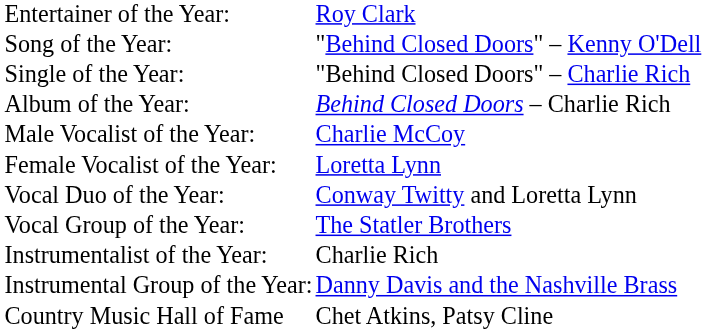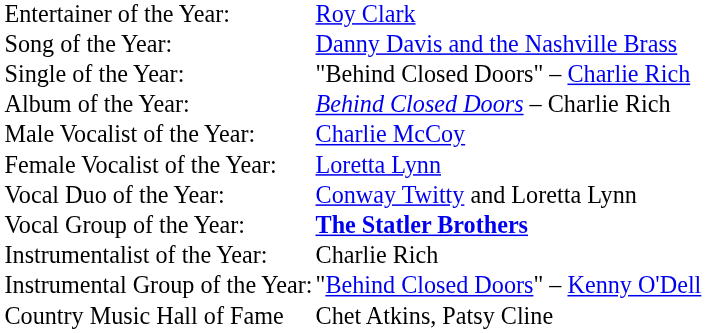 <table cellspacing="0" border="0" cellpadding="1">
 <tr>
 <td>Entertainer of the Year:</td>
 <td><a href='#'>Roy Clark</a></td>
 </tr>
 <tr>
 <td>Song of the Year:</td>
-<td>"<a href='#'>Behind Closed Doors</a>" – <a href='#'>Kenny O'Dell</a></td>
+<td><a href='#'>Danny Davis and the Nashville Brass</a></td>
 </tr>
 <tr>
 <td>Single of the Year:</td>
 <td>"Behind Closed Doors" – <a href='#'>Charlie Rich</a></td>
 </tr>
 <tr>
 <td>Album of the Year:</td>
 <td><em><a href='#'>Behind Closed Doors</a></em> – Charlie Rich</td>
 </tr>
 <tr>
 <td>Male Vocalist of the Year:</td>
 <td><a href='#'>Charlie McCoy</a></td>
 </tr>
 <tr>
 <td>Female Vocalist of the Year:</td>
 <td><a href='#'>Loretta Lynn</a></td>
 </tr>
 <tr>
 <td>Vocal Duo of the Year:</td>
 <td><a href='#'>Conway Twitty</a> and Loretta Lynn</td>
 </tr>
 <tr>
 <td>Vocal Group of the Year:</td>
-<td><a href='#'>The Statler Brothers</a></td>
+<td><strong><a href='#'>The Statler Brothers</a></strong></td>
 </tr>
 <tr>
 <td>Instrumentalist of the Year:</td>
 <td>Charlie Rich</td>
 </tr>
 <tr>
 <td>Instrumental Group of the Year:</td>
-<td><a href='#'>Danny Davis and the Nashville Brass</a></td>
+<td>"<a href='#'>Behind Closed Doors</a>" – <a href='#'>Kenny O'Dell</a></td>
 </tr>
 <tr>
 <td>Country Music Hall of Fame</td>
 <td>Chet Atkins, Patsy Cline</td>
 </tr>
 </table>
